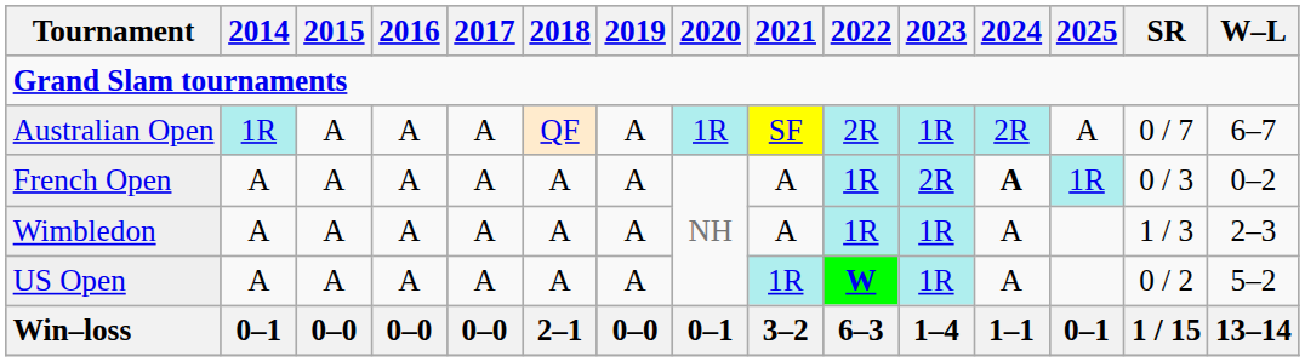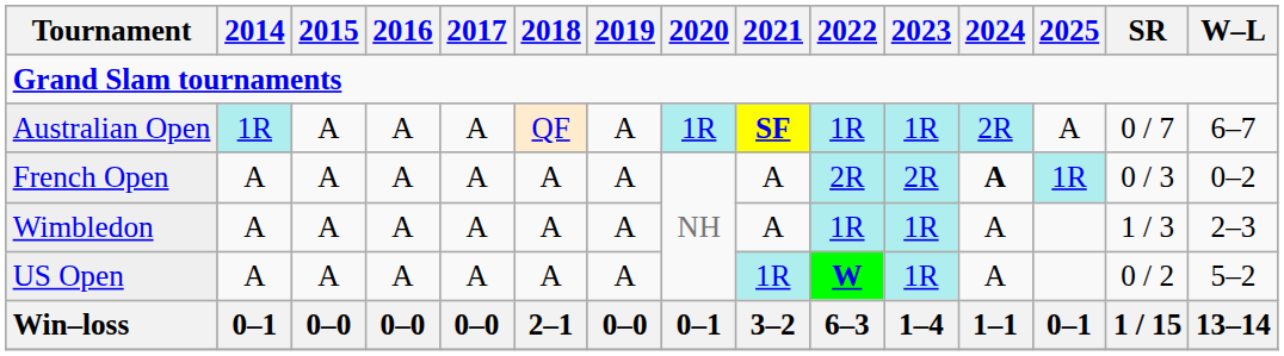 <table class="wikitable" style="text-align:center;font-size:96%">
 <tr>
 <th>Tournament</th>
 <th><a href='#'>2014</a></th>
 <th><a href='#'>2015</a></th>
 <th><a href='#'>2016</a></th>
 <th><a href='#'>2017</a></th>
 <th><a href='#'>2018</a></th>
 <th><a href='#'>2019</a></th>
 <th><a href='#'>2020</a></th>
 <th><a href='#'>2021</a></th>
 <th><a href='#'>2022</a></th>
 <th><a href='#'>2023</a></th>
 <th><a href='#'>2024</a></th>
 <th><a href='#'>2025</a></th>
 <th>SR</th>
 <th>W–L</th>
 </tr>
 <tr>
 <td colspan="18" align="left"><strong><a href='#'>Grand Slam tournaments</a></strong></td>
 </tr>
 <tr>
 <td style="background:#efefef;text-align:left"><a href='#'>Australian Open</a></td>
 <td style=background:#afeeee><a href='#'>1R</a></td>
 <td>A</td>
 <td>A</td>
 <td>A</td>
 <td style=background:#ffebcd><a href='#'>QF</a></td>
 <td>A</td>
 <td style=background:#afeeee><a href='#'>1R</a></td>
-<td style=background:yellow><a href='#'>SF</a></td>
-<td style=background:#afeeee><a href='#'>2R</a></td>
+<td style=background:yellow><strong><a href='#'>SF</a></strong></td>
+<td style=background:#afeeee><a href='#'>1R</a></td>
 <td style=background:#afeeee><a href='#'>1R</a></td>
 <td style=background:#afeeee><a href='#'>2R</a></td>
 <td>A</td>
 <td>0 / 7</td>
 <td>6–7</td>
 </tr>
 <tr>
 <td style="background:#efefef;text-align:left"><a href='#'>French Open</a></td>
 <td>A</td>
 <td>A</td>
 <td>A</td>
 <td>A</td>
 <td>A</td>
 <td>A</td>
 <td rowspan="3" style="color:#767676">NH</td>
 <td>A</td>
-<td style=background:#afeeee><a href='#'>1R</a></td>
+<td style=background:#afeeee><a href='#'>2R</a></td>
 <td bgcolor=afeeee><a href='#'>2R</a></td>
 <td><strong>A</strong></td>
 <td style=background:#afeeee><a href='#'>1R</a></td>
 <td>0 / 3</td>
 <td>0–2</td>
 </tr>
 <tr>
 <td style="background:#efefef;text-align:left"><a href='#'>Wimbledon</a></td>
 <td>A</td>
 <td>A</td>
 <td>A</td>
 <td>A</td>
 <td>A</td>
 <td>A</td>
 <td>A</td>
 <td style=background:#afeeee><a href='#'>1R</a></td>
 <td style=background:#afeeee><a href='#'>1R</a></td>
 <td>A</td>
 <td></td>
 <td>1 / 3</td>
 <td>2–3</td>
 </tr>
 <tr>
 <td style="background:#efefef;text-align:left"><a href='#'>US Open</a></td>
 <td>A</td>
 <td>A</td>
 <td>A</td>
 <td>A</td>
 <td>A</td>
 <td>A</td>
 <td style=background:#afeeee><a href='#'>1R</a></td>
 <td style=background:lime><strong><a href='#'>W</a></strong></td>
 <td style=background:#afeeee><a href='#'>1R</a></td>
 <td>A</td>
 <td></td>
 <td>0 / 2</td>
 <td>5–2</td>
 </tr>
 <tr>
 <th style="text-align:left">Win–loss</th>
 <th>0–1</th>
 <th>0–0</th>
 <th>0–0</th>
 <th>0–0</th>
 <th>2–1</th>
 <th>0–0</th>
 <th>0–1</th>
 <th>3–2</th>
 <th>6–3</th>
 <th>1–4</th>
 <th>1–1</th>
 <th>0–1</th>
 <th>1 / 15</th>
 <th>13–14</th>
 </tr>
 <tr>
 </tr>
 </table>
